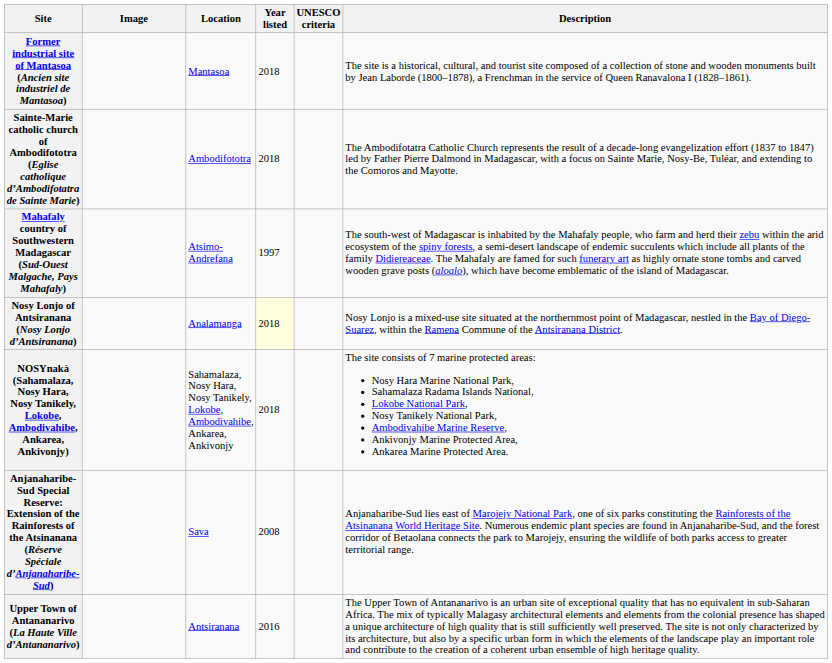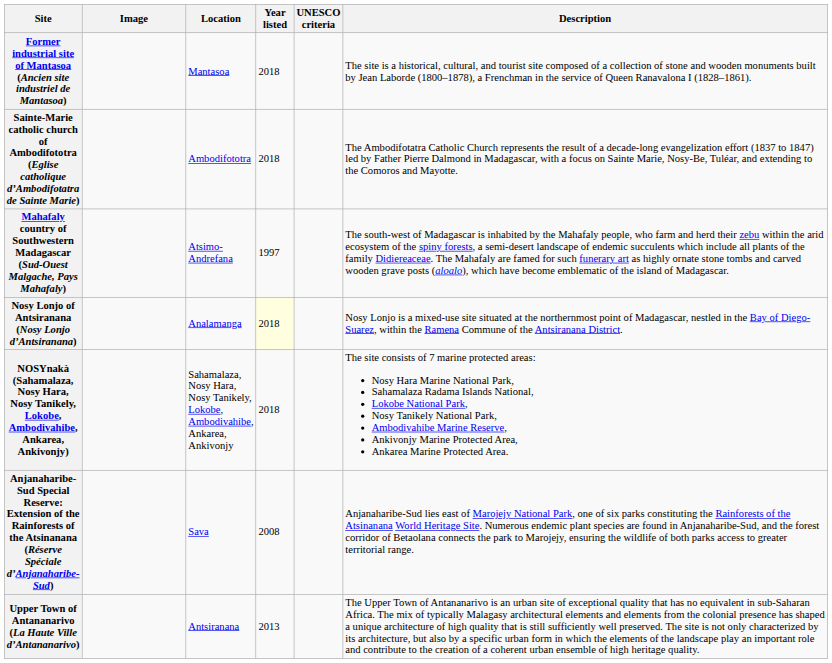 <table class="wikitable sortable plainrowheaders">
 <tr>
 <th style="width:100px;" scope="col">Site</th>
 <th class="unsortable" style="width:150px;" scope="col">Image</th>
 <th style="width:80px;" scope="col">Location</th>
 <th style="width:50px;" scope="col">Year listed</th>
 <th style="width:60px;" scope="col">UNESCO criteria</th>
 <th scope="col" class="unsortable">Description</th>
 </tr>
 <tr>
 <th scope="row"><a href='#'>Former industrial site of Mantasoa</a> (<em>Ancien site industriel de Mantasoa</em>)</th>
 <td></td>
 <td><a href='#'>Mantasoa</a></td>
 <td>2018</td>
 <td></td>
 <td>The site is a historical, cultural, and tourist site composed of a collection of stone and wooden monuments built by Jean Laborde (1800–1878), a Frenchman in the service of Queen Ranavalona I (1828–1861).</td>
 </tr>
 <tr>
 <th scope="row">Sainte-Marie catholic church of Ambodifototra (<em>Eglise catholique d’Ambodifotatra de Sainte Marie</em>)</th>
 <td></td>
 <td><a href='#'>Ambodifototra</a></td>
 <td>2018</td>
 <td></td>
 <td>The Ambodifotatra Catholic Church represents the result of a decade-long evangelization effort (1837 to 1847) led by Father Pierre Dalmond in Madagascar, with a focus on Sainte Marie, Nosy-Be, Tuléar, and extending to the Comoros and Mayotte.</td>
 </tr>
 <tr>
 <th scope="row"><a href='#'>Mahafaly</a> country of Southwestern Madagascar (<em>Sud-Ouest Malgache, Pays Mahafaly</em>)</th>
 <td></td>
 <td><a href='#'>Atsimo-Andrefana</a></td>
 <td>1997</td>
 <td></td>
 <td>The south-west of Madagascar is inhabited by the Mahafaly people, who farm and herd their <a href='#'>zebu</a> within the arid ecosystem of the <a href='#'>spiny forests</a>, a semi-desert landscape of endemic succulents which include all plants of the family <a href='#'>Didiereaceae</a>. The Mahafaly are famed for such <a href='#'>funerary art</a> as highly ornate stone tombs and carved wooden grave posts (<em><a href='#'>aloalo</a></em>), which have become emblematic of the island of Madagascar.</td>
 </tr>
 <tr>
 <th scope="row">Nosy Lonjo of Antsiranana (<em>Nosy Lonjo d’Antsiranana</em>)</th>
 <td></td>
 <td><a href='#'>Analamanga</a></td>
 <td style="background: lightyellow;">2018</td>
 <td></td>
 <td>Nosy Lonjo is a mixed-use site situated at the northernmost point of Madagascar, nestled in the <a href='#'>Bay of Diego-Suarez</a>, within the <a href='#'>Ramena</a> Commune of the <a href='#'>Antsiranana District</a>.</td>
 </tr>
 <tr>
 <th scope="row">NOSYnakà (Sahamalaza, Nosy Hara, Nosy Tanikely, <a href='#'>Lokobe</a>, <a href='#'>Ambodivahibe</a>, Ankarea, Ankivonjy)</th>
 <td></td>
 <td>Sahamalaza, Nosy Hara, Nosy Tanikely, <a href='#'>Lokobe</a>, <a href='#'>Ambodivahibe</a>, Ankarea, Ankivonjy</td>
 <td>2018</td>
 <td></td>
 <td>The site consists of 7 marine protected areas:<br><ul><li>Nosy Hara Marine National Park,</li><li>Sahamalaza Radama Islands National,</li><li><a href='#'>Lokobe National Park</a>,</li><li>Nosy Tanikely National Park,</li><li><a href='#'>Ambodivahibe Marine Reserve</a>,</li><li>Ankivonjy Marine Protected Area,</li><li>Ankarea Marine Protected Area.</li></ul></td>
 </tr>
 <tr>
 <th scope="row">Anjanaharibe-Sud Special Reserve: Extension of the Rainforests of the Atsinanana (<em>Réserve Spéciale d’<a href='#'>Anjanaharibe-Sud</a></em>)</th>
 <td></td>
 <td><a href='#'>Sava</a></td>
 <td>2008</td>
 <td></td>
 <td>Anjanaharibe-Sud lies east of <a href='#'>Marojejy National Park</a>, one of six parks constituting the <a href='#'>Rainforests of the Atsinanana</a> <a href='#'>World Heritage Site</a>. Numerous endemic plant species are found in Anjanaharibe-Sud, and the forest corridor of Betaolana connects the park to Marojejy, ensuring the wildlife of both parks access to greater territorial range.</td>
 </tr>
 <tr>
 <th scope="row">Upper Town of Antananarivo (<em>La Haute Ville d’Antananarivo</em>)</th>
 <td></td>
 <td><a href='#'>Antsiranana</a></td>
-<td>2016</td>
+<td>2013</td>
 <td></td>
 <td>The Upper Town of Antananarivo is an urban site of exceptional quality that has no equivalent in sub-Saharan Africa. The mix of typically Malagasy architectural elements and elements from the colonial presence has shaped a unique architecture of high quality that is still sufficiently well preserved. The site is not only characterized by its architecture, but also by a specific urban form in which the elements of the landscape play an important role and contribute to the creation of a coherent urban ensemble of high heritage quality.</td>
 </tr>
 </table>
